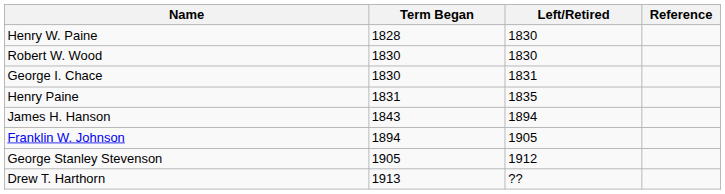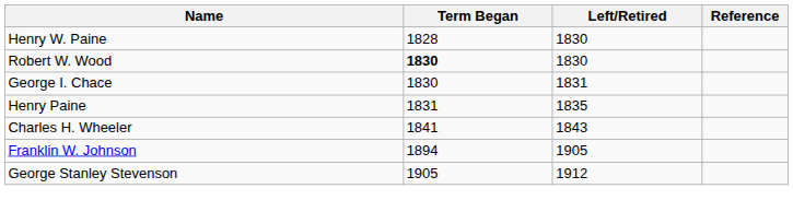 <table class="wikitable sortable" style="width:70%">
 <tr>
 <th width="40%">Name</th>
 <th width="15%">Term Began</th>
 <th width="15%">Left/Retired</th>
 <th width="5%">Reference</th>
 </tr>
 <tr>
 <td>Henry W. Paine</td>
 <td>1828</td>
 <td>1830</td>
 <td></td>
 </tr>
 <tr>
 <td>Robert W. Wood</td>
-<td>1830</td>
+<td><strong>1830</strong></td>
 <td>1830</td>
 <td></td>
 </tr>
 <tr>
 <td>George I. Chace</td>
 <td>1830</td>
 <td>1831</td>
 <td></td>
 </tr>
 <tr>
 <td>Henry Paine</td>
 <td>1831</td>
 <td>1835</td>
 <td></td>
 </tr>
 <tr>
-<td>James H. Hanson</td>
+<td>Charles H. Wheeler</td>
+<td>1841</td>
 <td>1843</td>
-<td>1894</td>
 <td></td>
 </tr>
 <tr>
 <td><a href='#'>Franklin W. Johnson</a></td>
 <td>1894</td>
 <td>1905</td>
 <td></td>
 </tr>
 <tr>
 <td>George Stanley Stevenson</td>
 <td>1905</td>
 <td>1912</td>
 <td></td>
 </tr>
-<tr>
-<td>Drew T. Harthorn</td>
-<td>1913</td>
-<td>??</td>
-<td></td>
-</tr>
 </table>
